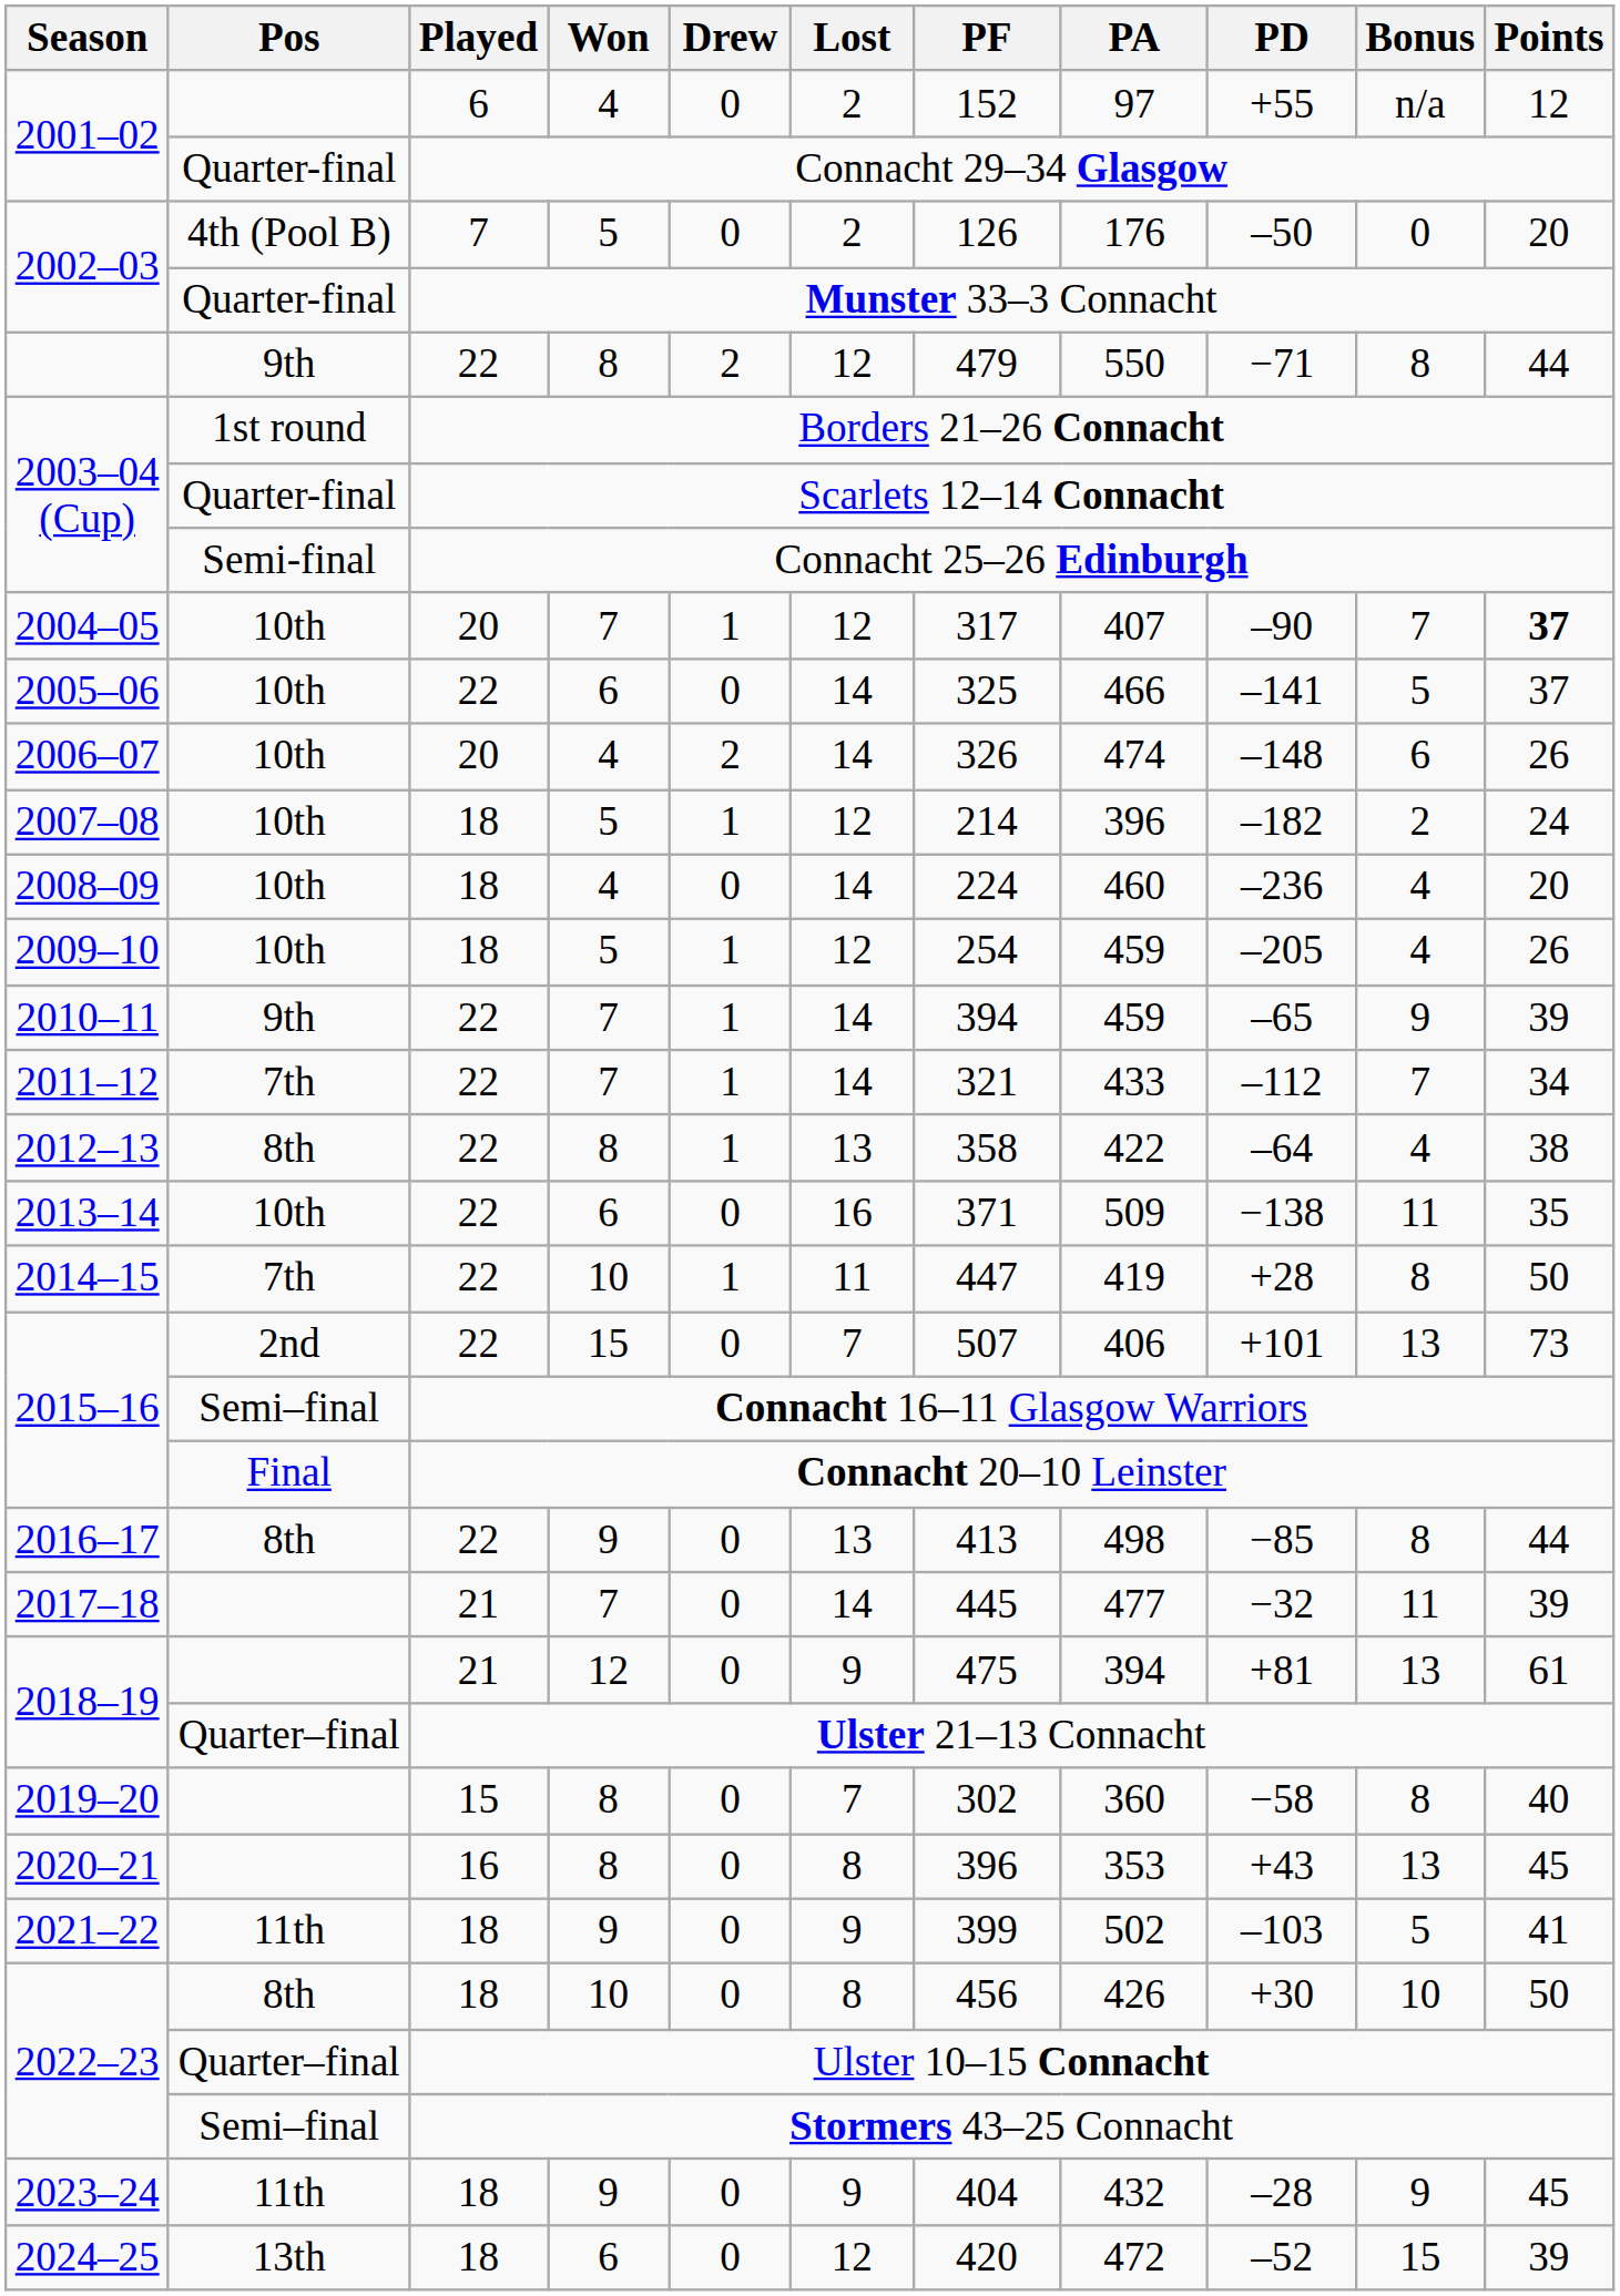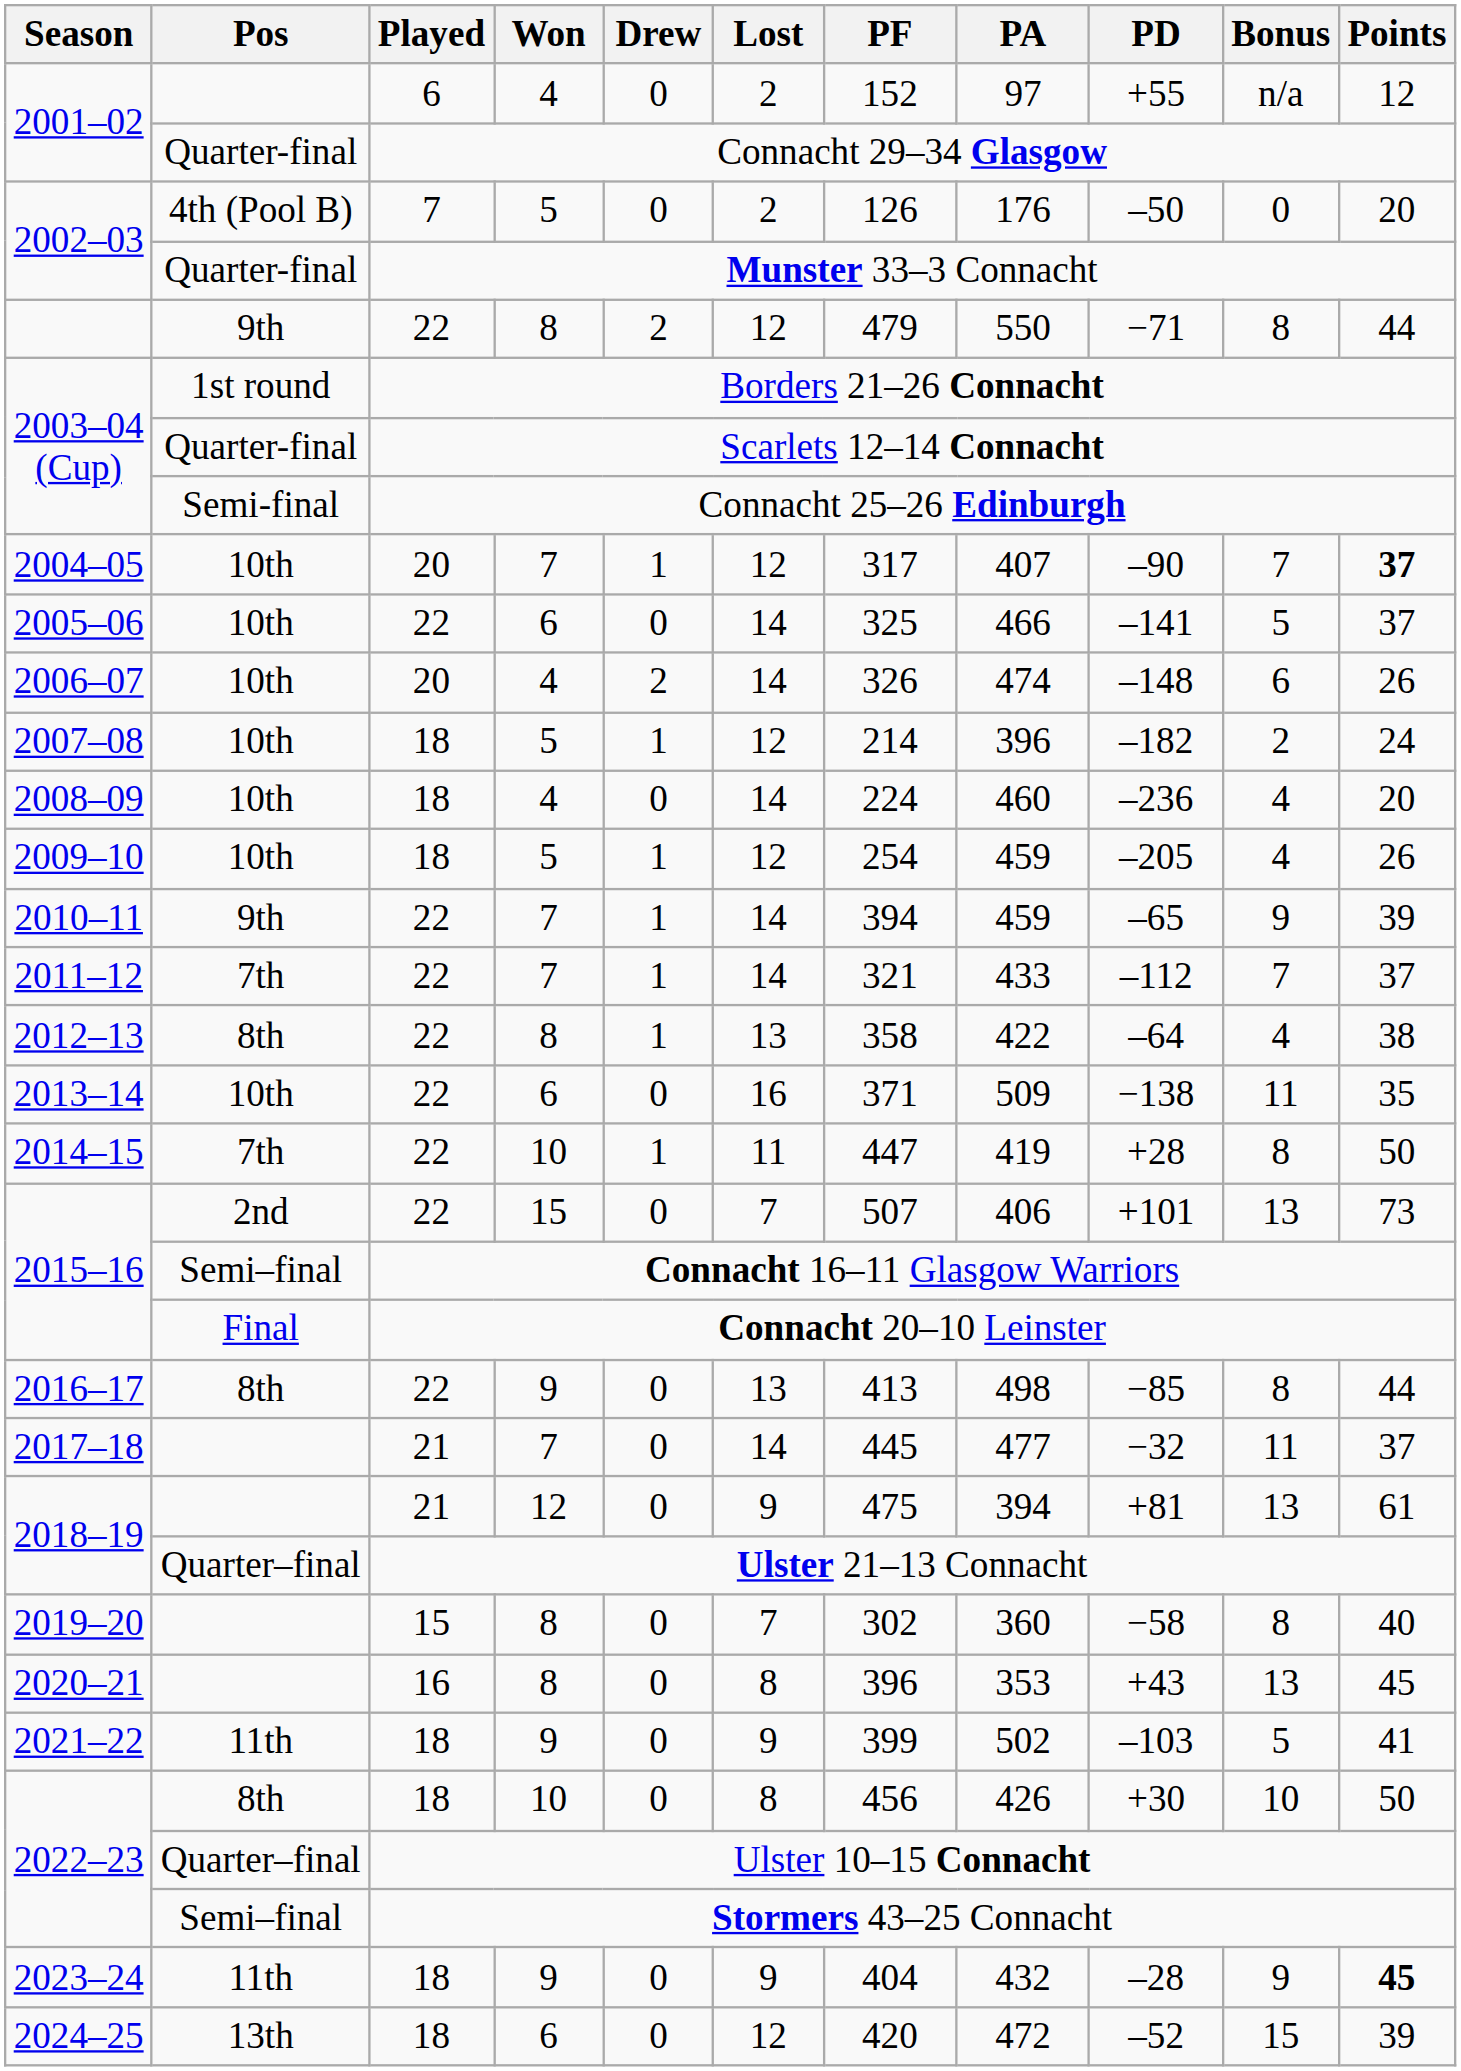 <table class="wikitable collapsible collapsed" style="text-align:center">
 <tr>
 <th>Season</th>
 <th>Pos</th>
 <th>Played</th>
 <th width=40>Won</th>
 <th width=40>Drew</th>
 <th width=40>Lost</th>
 <th width=50>PF</th>
 <th width=50>PA</th>
 <th width=50>PD</th>
 <th>Bonus</th>
 <th>Points</th>
 </tr>
 <tr>
 <td rowspan="2"><a href='#'>2001–02</a></td>
 <td></td>
 <td>6</td>
 <td>4</td>
 <td>0</td>
 <td>2</td>
 <td>152</td>
 <td>97</td>
 <td>+55</td>
 <td>n/a</td>
 <td>12</td>
 </tr>
 <tr>
 <td>Quarter-final</td>
 <td colspan="11">Connacht 29–34 <strong><a href='#'>Glasgow</a></strong></td>
 </tr>
 <tr>
 <td rowspan="2"><a href='#'>2002–03</a></td>
 <td>4th (Pool B)</td>
 <td>7</td>
 <td>5</td>
 <td>0</td>
 <td>2</td>
 <td>126</td>
 <td>176</td>
 <td>–50</td>
 <td>0</td>
 <td>20</td>
 </tr>
 <tr>
 <td>Quarter-final</td>
 <td colspan="11"><strong><a href='#'>Munster</a></strong> 33–3 Connacht</td>
 </tr>
 <tr>
 <td></td>
 <td>9th</td>
 <td>22</td>
 <td>8</td>
 <td>2</td>
 <td>12</td>
 <td>479</td>
 <td>550</td>
 <td>−71</td>
 <td>8</td>
 <td>44</td>
 </tr>
 <tr>
 <td rowspan="3"><a href='#'>2003–04 <br> (Cup)</a></td>
 <td>1st round</td>
 <td colspan="11"><a href='#'>Borders</a> 21–26 <strong>Connacht</strong></td>
 </tr>
 <tr>
 <td>Quarter-final</td>
 <td colspan="11"><a href='#'>Scarlets</a> 12–14 <strong>Connacht</strong></td>
 </tr>
 <tr>
 <td>Semi-final</td>
 <td colspan="11">Connacht 25–26 <strong><a href='#'>Edinburgh</a></strong></td>
 </tr>
 <tr>
 <td><a href='#'>2004–05</a></td>
 <td>10th</td>
 <td>20</td>
 <td>7</td>
 <td>1</td>
 <td>12</td>
 <td>317</td>
 <td>407</td>
 <td>–90</td>
 <td>7</td>
 <td><strong>37</strong></td>
 </tr>
 <tr>
 <td><a href='#'>2005–06</a></td>
 <td>10th</td>
 <td>22</td>
 <td>6</td>
 <td>0</td>
 <td>14</td>
 <td>325</td>
 <td>466</td>
 <td>–141</td>
 <td>5</td>
 <td>37</td>
 </tr>
 <tr>
 <td><a href='#'>2006–07</a></td>
 <td>10th</td>
 <td>20</td>
 <td>4</td>
 <td>2</td>
 <td>14</td>
 <td>326</td>
 <td>474</td>
 <td>–148</td>
 <td>6</td>
 <td>26</td>
 </tr>
 <tr>
 <td><a href='#'>2007–08</a></td>
 <td>10th</td>
 <td>18</td>
 <td>5</td>
 <td>1</td>
 <td>12</td>
 <td>214</td>
 <td>396</td>
 <td>–182</td>
 <td>2</td>
 <td>24</td>
 </tr>
 <tr>
 <td><a href='#'>2008–09</a></td>
 <td>10th</td>
 <td>18</td>
 <td>4</td>
 <td>0</td>
 <td>14</td>
 <td>224</td>
 <td>460</td>
 <td>–236</td>
 <td>4</td>
 <td>20</td>
 </tr>
 <tr>
 <td><a href='#'>2009–10</a></td>
 <td>10th</td>
 <td>18</td>
 <td>5</td>
 <td>1</td>
 <td>12</td>
 <td>254</td>
 <td>459</td>
 <td>–205</td>
 <td>4</td>
 <td>26</td>
 </tr>
 <tr>
 <td><a href='#'>2010–11</a></td>
 <td>9th</td>
 <td>22</td>
 <td>7</td>
 <td>1</td>
 <td>14</td>
 <td>394</td>
 <td>459</td>
 <td>–65</td>
 <td>9</td>
 <td>39</td>
 </tr>
 <tr>
 <td><a href='#'>2011–12</a></td>
 <td>7th</td>
 <td>22</td>
 <td>7</td>
 <td>1</td>
 <td>14</td>
 <td>321</td>
 <td>433</td>
 <td>–112</td>
 <td>7</td>
-<td>34</td>
+<td>37</td>
 </tr>
 <tr>
 <td><a href='#'>2012–13</a></td>
 <td>8th</td>
 <td>22</td>
 <td>8</td>
 <td>1</td>
 <td>13</td>
 <td>358</td>
 <td>422</td>
 <td>–64</td>
 <td>4</td>
 <td>38</td>
 </tr>
 <tr>
 <td><a href='#'>2013–14</a></td>
 <td>10th</td>
 <td>22</td>
 <td>6</td>
 <td>0</td>
 <td>16</td>
 <td>371</td>
 <td>509</td>
 <td>−138</td>
 <td>11</td>
 <td>35</td>
 </tr>
 <tr>
 <td><a href='#'>2014–15</a></td>
 <td>7th</td>
 <td>22</td>
 <td>10</td>
 <td>1</td>
 <td>11</td>
 <td>447</td>
 <td>419</td>
 <td>+28</td>
 <td>8</td>
 <td>50</td>
 </tr>
 <tr>
 <td rowspan=3><a href='#'>2015–16</a></td>
 <td>2nd</td>
 <td>22</td>
 <td>15</td>
 <td>0</td>
 <td>7</td>
 <td>507</td>
 <td>406</td>
 <td>+101</td>
 <td>13</td>
 <td>73</td>
 </tr>
 <tr>
 <td>Semi–final</td>
 <td colspan="9"><strong>Connacht</strong> 16–11 <a href='#'>Glasgow Warriors</a></td>
 </tr>
 <tr>
 <td><a href='#'>Final</a></td>
 <td colspan="9"><strong>Connacht</strong> 20–10 <a href='#'>Leinster</a></td>
 </tr>
 <tr>
 <td><a href='#'>2016–17</a></td>
 <td>8th</td>
 <td>22</td>
 <td>9</td>
 <td>0</td>
 <td>13</td>
 <td>413</td>
 <td>498</td>
 <td>−85</td>
 <td>8</td>
 <td>44</td>
 </tr>
 <tr>
 <td><a href='#'>2017–18</a></td>
 <td></td>
 <td>21</td>
 <td>7</td>
 <td>0</td>
 <td>14</td>
 <td>445</td>
 <td>477</td>
 <td>−32</td>
 <td>11</td>
-<td>39</td>
+<td>37</td>
 </tr>
 <tr>
 <td rowspan=2><a href='#'>2018–19</a></td>
 <td></td>
 <td>21</td>
 <td>12</td>
 <td>0</td>
 <td>9</td>
 <td>475</td>
 <td>394</td>
 <td>+81</td>
 <td>13</td>
 <td>61</td>
 </tr>
 <tr>
 <td>Quarter–final</td>
 <td colspan="9"><strong><a href='#'>Ulster</a></strong> 21–13 Connacht</td>
 </tr>
 <tr>
 <td><a href='#'>2019–20</a></td>
 <td></td>
 <td>15</td>
 <td>8</td>
 <td>0</td>
 <td>7</td>
 <td>302</td>
 <td>360</td>
 <td>−58</td>
 <td>8</td>
 <td>40</td>
 </tr>
 <tr>
 <td><a href='#'>2020–21</a></td>
 <td></td>
 <td>16</td>
 <td>8</td>
 <td>0</td>
 <td>8</td>
 <td>396</td>
 <td>353</td>
 <td>+43</td>
 <td>13</td>
 <td>45</td>
 </tr>
 <tr>
 <td><a href='#'>2021–22</a></td>
 <td>11th</td>
 <td>18</td>
 <td>9</td>
 <td>0</td>
 <td>9</td>
 <td>399</td>
 <td>502</td>
 <td>–103</td>
 <td>5</td>
 <td>41</td>
 </tr>
 <tr>
 <td rowspan=3><a href='#'>2022–23</a></td>
 <td>8th</td>
 <td>18</td>
 <td>10</td>
 <td>0</td>
 <td>8</td>
 <td>456</td>
 <td>426</td>
 <td>+30</td>
 <td>10</td>
 <td>50</td>
 </tr>
 <tr>
 <td>Quarter–final</td>
 <td colspan="9"><a href='#'>Ulster</a> 10–15 <strong>Connacht</strong></td>
 </tr>
 <tr>
 <td>Semi–final</td>
 <td colspan="9"><strong><a href='#'>Stormers</a></strong> 43–25 Connacht</td>
 </tr>
 <tr>
 <td><a href='#'>2023–24</a></td>
 <td>11th</td>
 <td>18</td>
 <td>9</td>
 <td>0</td>
 <td>9</td>
 <td>404</td>
 <td>432</td>
 <td>–28</td>
 <td>9</td>
-<td>45</td>
+<td><strong>45</strong></td>
 </tr>
 <tr>
 <td><a href='#'>2024–25</a></td>
 <td>13th</td>
 <td>18</td>
 <td>6</td>
 <td>0</td>
 <td>12</td>
 <td>420</td>
 <td>472</td>
 <td>–52</td>
 <td>15</td>
 <td>39</td>
 </tr>
 </table>
